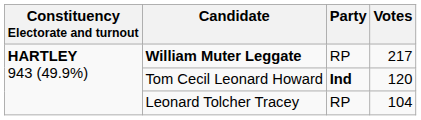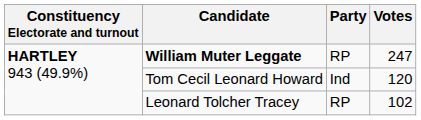 <table class="wikitable">
 <tr>
 <th align="left">Constituency<br><small>Electorate and turnout</small></th>
 <th align="center" valign="top">Candidate</th>
 <th align="center" valign="top">Party</th>
 <th align="center" valign="top">Votes</th>
 </tr>
 <tr>
 <td valign="top" rowspan="3"><strong>HARTLEY</strong><br>943 (49.9%)</td>
 <td align="left"><strong>William Muter Leggate</strong></td>
 <td align="left">RP</td>
-<td align="right">217</td>
+<td align="right">247</td>
 </tr>
 <tr>
 <td align="left">Tom Cecil Leonard Howard</td>
-<td align="left"><strong>Ind</strong></td>
+<td align="left">Ind</td>
 <td align="right">120</td>
 </tr>
 <tr>
 <td align="left">Leonard Tolcher Tracey</td>
 <td align="left">RP</td>
-<td align="right">104</td>
+<td align="right">102</td>
 </tr>
 </table>
